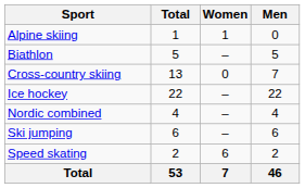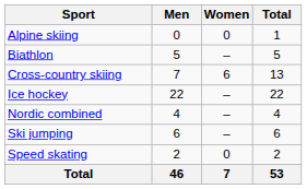 <table class="wikitable sortable" style="text-align:center;">
 <tr>
 <th width=180>Sport</th>
+<th width=55>Men</th>
+<th width=55>Women</th>
 <th width=55>Total</th>
-<th width=55>Women</th>
-<th width=55>Men</th>
 </tr>
 <tr>
 <td align=left><a href='#'>Alpine skiing</a></td>
+<td>0</td>
+<td>0</td>
 <td>1</td>
-<td>1</td>
-<td>0</td>
 </tr>
 <tr>
 <td align=left><a href='#'>Biathlon</a></td>
 <td>5</td>
 <td>–</td>
 <td>5</td>
 </tr>
 <tr>
 <td align=left><a href='#'>Cross-country skiing</a></td>
+<td>7</td>
+<td>6</td>
 <td>13</td>
-<td>0</td>
-<td>7</td>
 </tr>
 <tr>
 <td align=left><a href='#'>Ice hockey</a></td>
 <td>22</td>
 <td>–</td>
 <td>22</td>
 </tr>
 <tr>
 <td align=left><a href='#'>Nordic combined</a></td>
 <td>4</td>
 <td>–</td>
 <td>4</td>
 </tr>
 <tr>
 <td align=left><a href='#'>Ski jumping</a></td>
 <td>6</td>
 <td>–</td>
 <td>6</td>
 </tr>
 <tr>
 <td align=left><a href='#'>Speed skating</a></td>
 <td>2</td>
-<td>6</td>
+<td>0</td>
 <td>2</td>
 </tr>
 <tr>
 <th>Total</th>
+<th>46</th>
+<th>7</th>
 <th>53</th>
-<th>7</th>
-<th>46</th>
 </tr>
 </table>
